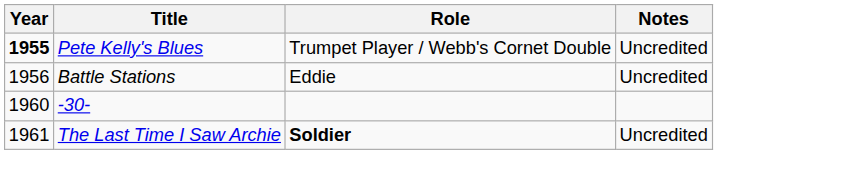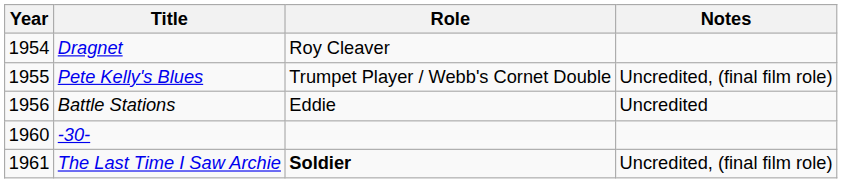 <table class="wikitable">
 <tr>
 <th>Year</th>
 <th>Title</th>
 <th>Role</th>
 <th>Notes</th>
 </tr>
 <tr>
-<td><strong>1955</strong></td>
+<td>1954</td>
+<td><em><a href='#'>Dragnet</a></em></td>
+<td>Roy Cleaver</td>
+<td></td>
+</tr>
+<tr>
+<td>1955</td>
 <td><em><a href='#'>Pete Kelly's Blues</a></em></td>
 <td>Trumpet Player / Webb's Cornet Double</td>
-<td>Uncredited</td>
+<td>Uncredited, (final film role)</td>
 </tr>
 <tr>
 <td>1956</td>
 <td><em>Battle Stations</em></td>
 <td>Eddie</td>
 <td>Uncredited</td>
 </tr>
 <tr>
 <td>1960</td>
 <td><em><a href='#'>-30-</a></em></td>
 <td></td>
 <td></td>
 </tr>
 <tr>
 <td>1961</td>
 <td><em><a href='#'>The Last Time I Saw Archie</a></em></td>
 <td><strong>Soldier</strong></td>
-<td>Uncredited</td>
+<td>Uncredited, (final film role)</td>
 </tr>
 </table>
